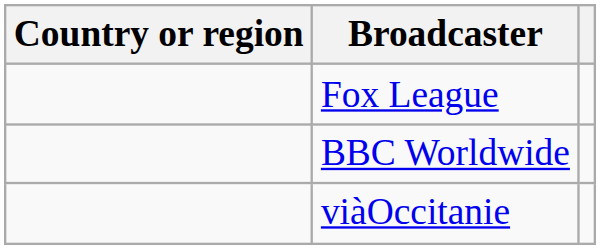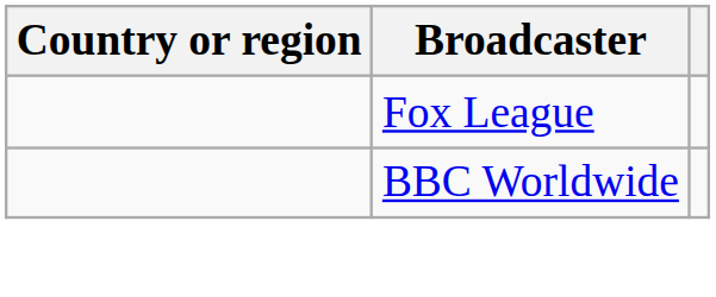 <table class="wikitable">
 <tr>
 <th>Country or region</th>
 <th>Broadcaster</th>
 <th></th>
 </tr>
 <tr>
 <td></td>
 <td><a href='#'>Fox League</a></td>
 <td></td>
 </tr>
 <tr>
 <td></td>
 <td><a href='#'>BBC Worldwide</a></td>
 <td></td>
 </tr>
-<tr>
-<td></td>
-<td><a href='#'>viàOccitanie</a></td>
-<td></td>
-</tr>
 </table>
